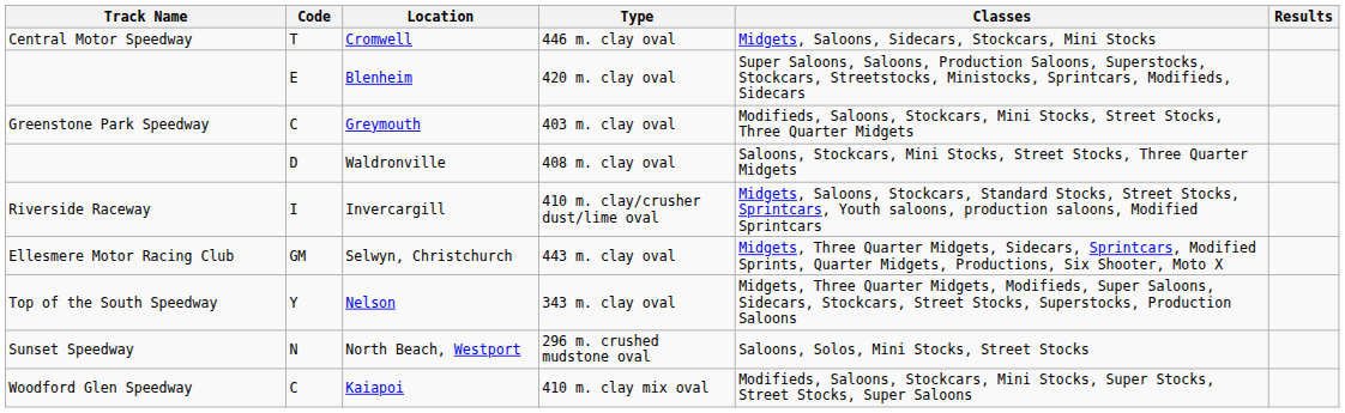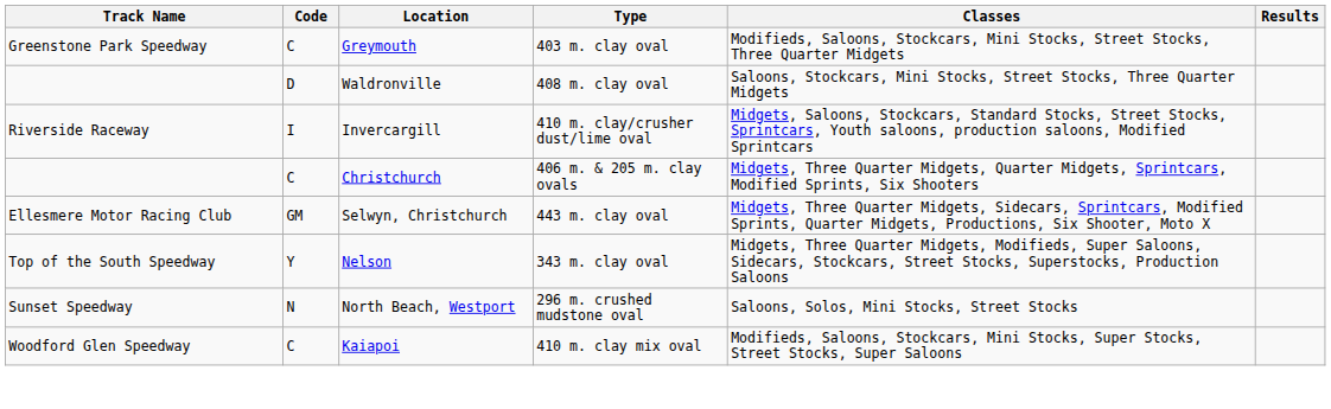 <table class="wikitable">
 <tr>
 <th width=20%>Track Name</th>
 <th WIDTH=4%>Code</th>
 <th width=14%>Location</th>
 <th width=14%>Type</th>
 <th width=38%>Classes</th>
 <th width=5%>Results</th>
-</tr>
-<tr>
-<td>Central Motor Speedway</td>
-<td>T</td>
-<td><a href='#'>Cromwell</a></td>
-<td>446 m. clay oval</td>
-<td><a href='#'>Midgets</a>, Saloons, Sidecars, Stockcars, Mini Stocks</td>
-<td></td>
-</tr>
-<tr>
-<td></td>
-<td>E</td>
-<td><a href='#'>Blenheim</a></td>
-<td>420 m. clay oval</td>
-<td>Super Saloons, Saloons, Production Saloons, Superstocks, Stockcars, Streetstocks, Ministocks, Sprintcars, Modifieds, Sidecars</td>
-<td></td>
 </tr>
 <tr>
 <td>Greenstone Park Speedway</td>
 <td>C</td>
 <td><a href='#'>Greymouth</a></td>
 <td>403 m. clay oval</td>
 <td>Modifieds, Saloons, Stockcars, Mini Stocks, Street Stocks, Three Quarter Midgets</td>
 <td></td>
 </tr>
 <tr>
 <td></td>
 <td>D</td>
 <td>Waldronville</td>
 <td>408 m. clay oval</td>
 <td>Saloons, Stockcars, Mini Stocks, Street Stocks, Three Quarter Midgets</td>
 <td></td>
 </tr>
 <tr>
 <td>Riverside Raceway</td>
 <td>I</td>
 <td>Invercargill</td>
 <td>410 m. clay/crusher dust/lime oval</td>
 <td><a href='#'>Midgets</a>, Saloons, Stockcars, Standard Stocks, Street Stocks, <a href='#'>Sprintcars</a>, Youth saloons, production saloons, Modified Sprintcars</td>
+<td></td>
+</tr>
+<tr>
+<td></td>
+<td>C</td>
+<td><a href='#'>Christchurch</a></td>
+<td>406 m. & 205 m. clay ovals</td>
+<td><a href='#'>Midgets</a>, Three Quarter Midgets, Quarter Midgets, <a href='#'>Sprintcars</a>, Modified Sprints, Six Shooters</td>
 <td></td>
 </tr>
 <tr>
 <td>Ellesmere Motor Racing Club</td>
 <td>GM</td>
 <td>Selwyn, Christchurch</td>
 <td>443 m. clay oval</td>
 <td><a href='#'>Midgets</a>, Three Quarter Midgets, Sidecars, <a href='#'>Sprintcars</a>, Modified Sprints, Quarter Midgets, Productions, Six Shooter, Moto X</td>
 <td></td>
 </tr>
 <tr>
 <td>Top of the South Speedway</td>
 <td>Y</td>
 <td><a href='#'>Nelson</a></td>
 <td>343 m. clay oval</td>
 <td>Midgets, Three Quarter Midgets, Modifieds, Super Saloons, Sidecars, Stockcars, Street Stocks, Superstocks, Production Saloons</td>
 <td></td>
 </tr>
 <tr>
 <td>Sunset Speedway</td>
 <td>N</td>
 <td>North Beach, <a href='#'>Westport</a></td>
 <td>296 m. crushed mudstone oval</td>
 <td>Saloons, Solos, Mini Stocks, Street Stocks</td>
 <td></td>
 </tr>
 <tr>
 <td>Woodford Glen Speedway </td>
 <td>C</td>
 <td><a href='#'>Kaiapoi</a></td>
 <td>410 m. clay mix oval</td>
 <td>Modifieds, Saloons, Stockcars, Mini Stocks, Super Stocks, Street Stocks, Super Saloons</td>
 <td></td>
 </tr>
 </table>
